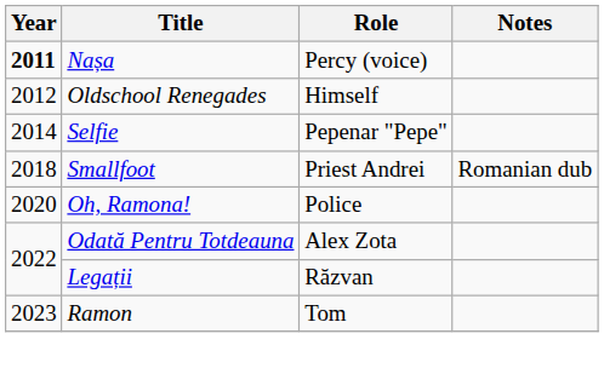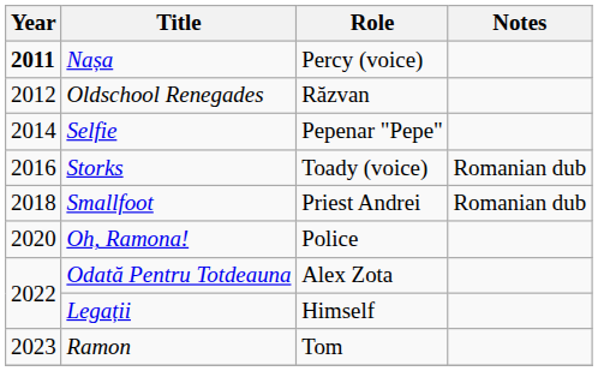 <table class="wikitable">
 <tr>
 <th>Year</th>
 <th>Title</th>
 <th>Role</th>
 <th>Notes</th>
 </tr>
 <tr>
 <td><strong>2011</strong></td>
 <td><em><a href='#'>Nașa</a></em></td>
 <td>Percy (voice)</td>
 <td></td>
 </tr>
 <tr>
 <td>2012</td>
 <td><em>Oldschool Renegades</em></td>
-<td>Himself</td>
+<td>Răzvan</td>
 <td></td>
 </tr>
 <tr>
 <td>2014</td>
 <td><em><a href='#'>Selfie</a></em></td>
 <td>Pepenar "Pepe"</td>
 <td></td>
+</tr>
+<tr>
+<td>2016</td>
+<td><em><a href='#'>Storks</a></em></td>
+<td>Toady (voice)</td>
+<td>Romanian dub</td>
 </tr>
 <tr>
 <td>2018</td>
 <td><em><a href='#'>Smallfoot</a></em></td>
 <td>Priest Andrei</td>
 <td>Romanian dub</td>
 </tr>
 <tr>
 <td>2020</td>
 <td><em><a href='#'>Oh, Ramona!</a></em></td>
 <td>Police</td>
 <td></td>
 </tr>
 <tr>
 <td rowspan=2>2022</td>
 <td><em><a href='#'>Odată Pentru Totdeauna</a></em></td>
 <td>Alex Zota</td>
 <td></td>
 </tr>
 <tr>
 <td><em><a href='#'>Legații</a></em></td>
-<td>Răzvan</td>
+<td>Himself</td>
 <td></td>
 </tr>
 <tr>
 <td>2023</td>
 <td><em>Ramon</em></td>
 <td>Tom</td>
 <td></td>
 </tr>
 <tr>
 </tr>
 </table>
